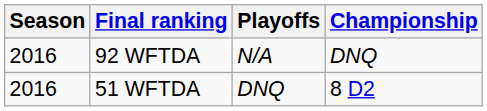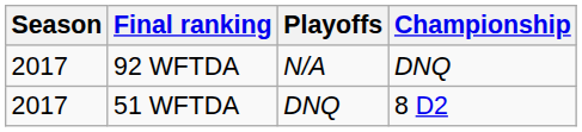 <table class="wikitable sortable">
 <tr>
 <th>Season</th>
 <th><a href='#'>Final ranking</a></th>
 <th>Playoffs</th>
 <th><a href='#'>Championship</a></th>
 </tr>
 <tr>
-<td>2016</td>
+<td>2017</td>
 <td>92 WFTDA</td>
 <td><em>N/A</em></td>
 <td><em>DNQ</em></td>
 </tr>
 <tr>
-<td>2016</td>
+<td>2017</td>
 <td>51 WFTDA</td>
 <td><em>DNQ</em></td>
 <td>8 <a href='#'>D2</a></td>
 </tr>
 </table>
